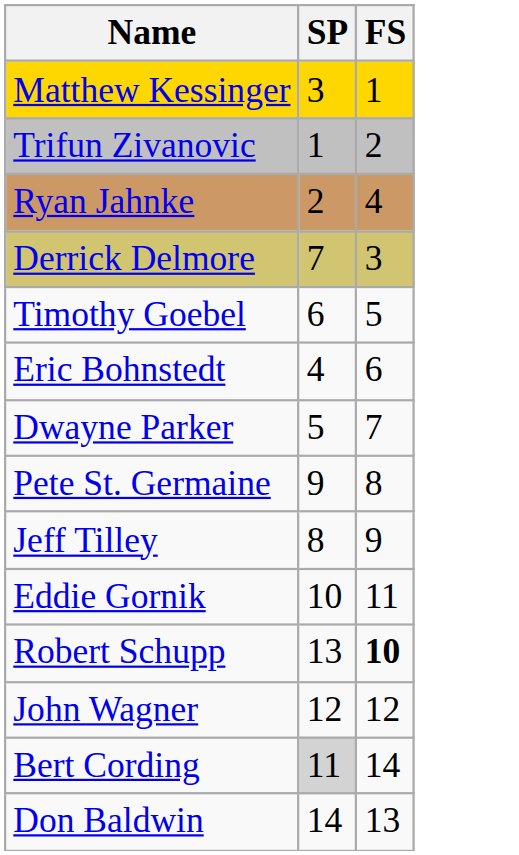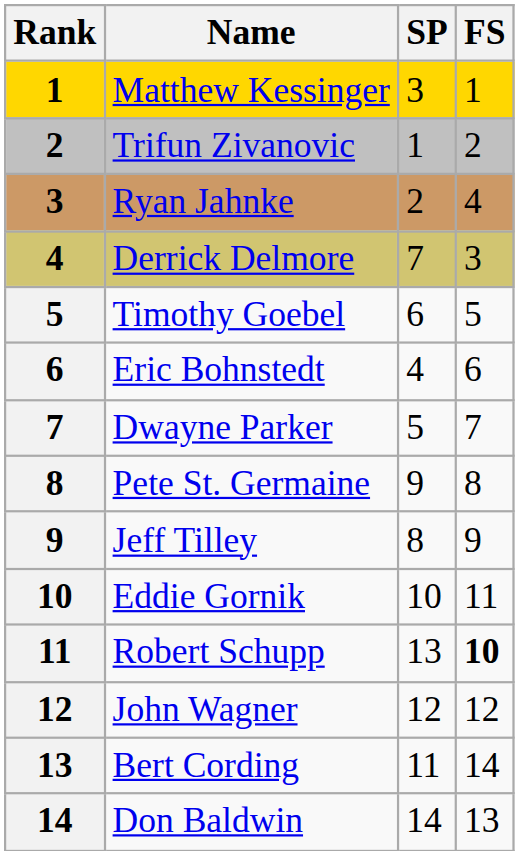 <table class="wikitable">
 <tr>
+<th>Rank</th>
 <th>Name</th>
 <th>SP</th>
 <th>FS</th>
 </tr>
 <tr bgcolor="gold">
+<td align="center"><strong>1</strong></td>
 <td><a href='#'>Matthew Kessinger</a></td>
 <td>3</td>
 <td>1</td>
 </tr>
 <tr bgcolor="silver">
+<td align="center"><strong>2</strong></td>
 <td><a href='#'>Trifun Zivanovic</a></td>
 <td>1</td>
 <td>2</td>
 </tr>
 <tr bgcolor="cc9966">
+<td align="center"><strong>3</strong></td>
 <td><a href='#'>Ryan Jahnke</a></td>
 <td>2</td>
 <td>4</td>
 </tr>
 <tr bgcolor="#d1c571">
+<td align="center"><strong>4</strong></td>
 <td><a href='#'>Derrick Delmore</a></td>
 <td>7</td>
 <td>3</td>
 </tr>
 <tr>
+<th>5</th>
 <td><a href='#'>Timothy Goebel</a></td>
 <td>6</td>
 <td>5</td>
 </tr>
 <tr>
+<th>6</th>
 <td><a href='#'>Eric Bohnstedt</a></td>
 <td>4</td>
 <td>6</td>
 </tr>
 <tr>
+<th>7</th>
 <td><a href='#'>Dwayne Parker</a></td>
 <td>5</td>
 <td>7</td>
 </tr>
 <tr>
+<th>8</th>
 <td><a href='#'>Pete St. Germaine</a></td>
 <td>9</td>
 <td>8</td>
 </tr>
 <tr>
+<th>9</th>
 <td><a href='#'>Jeff Tilley</a></td>
 <td>8</td>
 <td>9</td>
 </tr>
 <tr>
+<th>10</th>
 <td><a href='#'>Eddie Gornik</a></td>
 <td>10</td>
 <td>11</td>
 </tr>
 <tr>
+<th>11</th>
 <td><a href='#'>Robert Schupp</a></td>
 <td>13</td>
 <td><strong>10</strong></td>
 </tr>
 <tr>
+<th>12</th>
 <td><a href='#'>John Wagner</a></td>
 <td>12</td>
 <td>12</td>
 </tr>
 <tr>
+<th>13</th>
 <td><a href='#'>Bert Cording</a></td>
-<td style="background: lightgrey;">11</td>
+<td>11</td>
 <td>14</td>
 </tr>
 <tr>
+<th>14</th>
 <td><a href='#'>Don Baldwin</a></td>
 <td>14</td>
 <td>13</td>
 </tr>
 </table>
